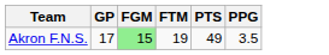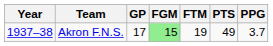 <table class="wikitable sortable" style="font-size:95%; text-align:right;">
 <tr>
+<th>Year</th>
 <th>Team</th>
 <th>GP</th>
 <th>FGM</th>
 <th>FTM</th>
 <th>PTS</th>
 <th>PPG</th>
 </tr>
 <tr>
+<td style="text-align:left;"><a href='#'>1937–38</a></td>
 <td style="text-align:left;"><a href='#'>Akron F.N.S.</a></td>
 <td>17</td>
 <td style="background: lightgreen;">15</td>
 <td>19</td>
 <td>49</td>
-<td>3.5</td>
+<td>3.7</td>
 </tr>
 </table>
